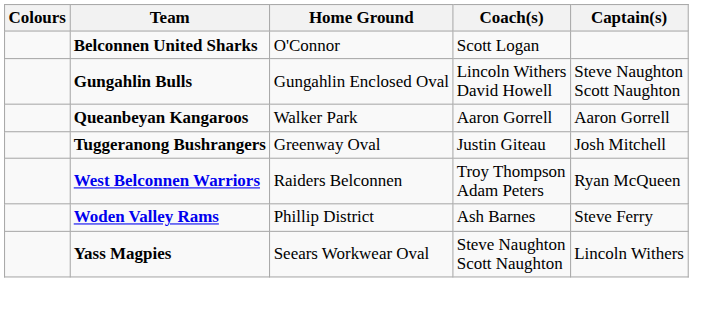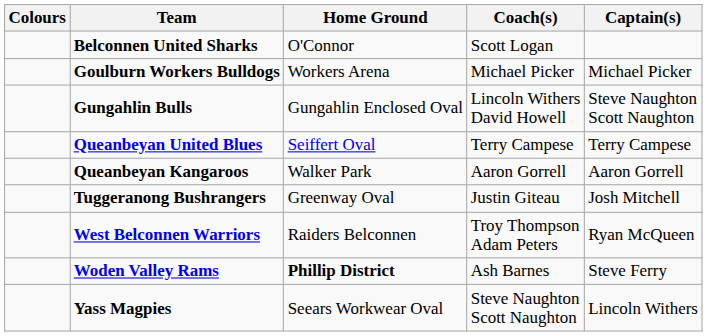 <table class="wikitable">
 <tr>
 <th>Colours</th>
 <th>Team</th>
 <th>Home Ground</th>
 <th>Coach(s)</th>
 <th>Captain(s)</th>
 </tr>
 <tr>
 <td></td>
 <td><strong>Belconnen United Sharks</strong></td>
 <td>O'Connor</td>
 <td>Scott Logan</td>
 <td></td>
 </tr>
 <tr>
 <td></td>
+<td><strong>Goulburn Workers Bulldogs</strong></td>
+<td>Workers Arena</td>
+<td>Michael Picker</td>
+<td>Michael Picker</td>
+</tr>
+<tr>
+<td></td>
 <td><strong>Gungahlin Bulls</strong></td>
 <td>Gungahlin Enclosed Oval</td>
 <td>Lincoln Withers<br>David Howell</td>
 <td>Steve Naughton<br>Scott Naughton</td>
+</tr>
+<tr>
+<td></td>
+<td><a href='#'><strong>Queanbeyan United Blues</strong></a></td>
+<td><a href='#'>Seiffert Oval</a></td>
+<td>Terry Campese</td>
+<td>Terry Campese</td>
 </tr>
 <tr>
 <td></td>
 <td><strong>Queanbeyan Kangaroos</strong></td>
 <td>Walker Park</td>
 <td>Aaron Gorrell</td>
 <td>Aaron Gorrell</td>
 </tr>
 <tr>
 <td></td>
 <td><strong>Tuggeranong Bushrangers</strong></td>
 <td>Greenway Oval</td>
 <td>Justin Giteau</td>
 <td>Josh Mitchell</td>
 </tr>
 <tr>
 <td></td>
 <td><strong><a href='#'>West Belconnen Warriors</a></strong></td>
 <td>Raiders Belconnen</td>
 <td>Troy Thompson<br>Adam Peters</td>
 <td>Ryan McQueen</td>
 </tr>
 <tr>
 <td></td>
 <td><strong><a href='#'>Woden Valley Rams</a></strong></td>
-<td>Phillip District</td>
+<td><strong>Phillip District</strong></td>
 <td>Ash Barnes</td>
 <td>Steve Ferry</td>
 </tr>
 <tr>
 <td></td>
 <td><strong>Yass Magpies</strong></td>
 <td>Seears Workwear Oval</td>
 <td>Steve Naughton<br>Scott Naughton</td>
 <td>Lincoln Withers</td>
 </tr>
 </table>
